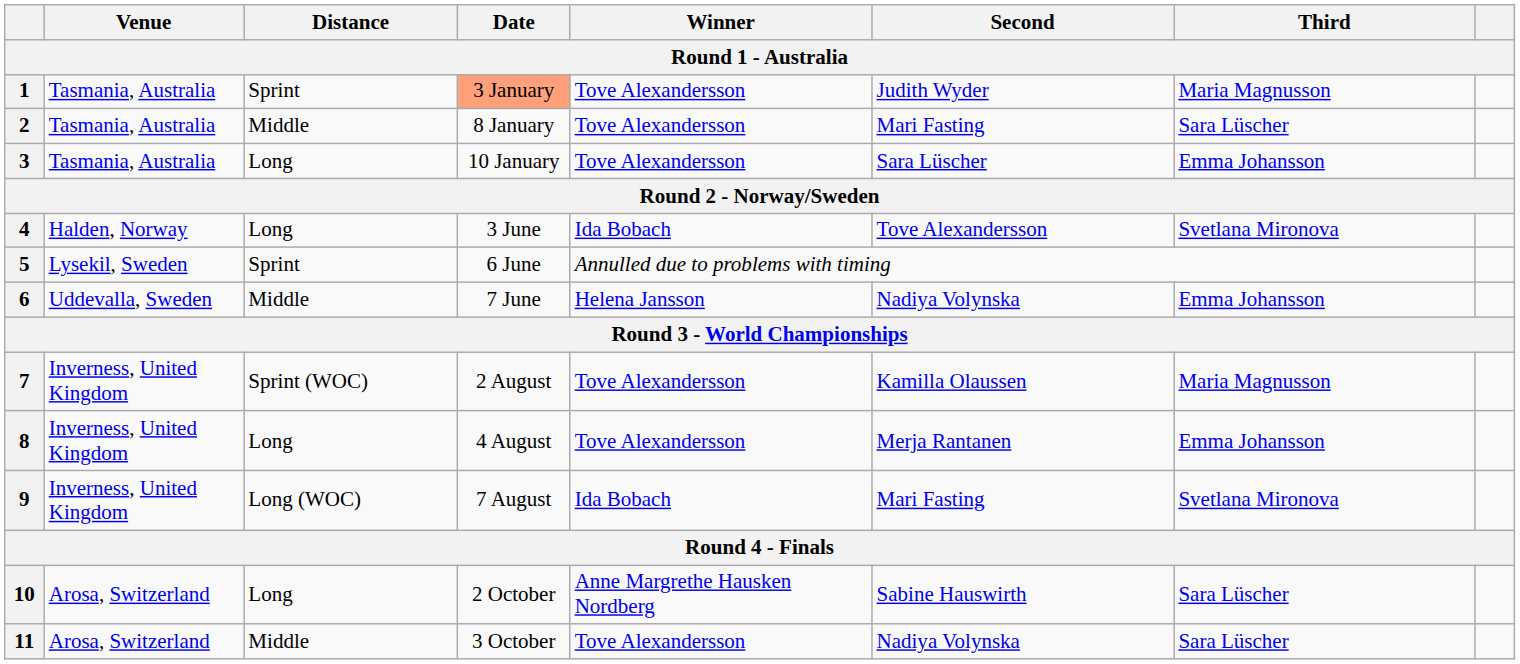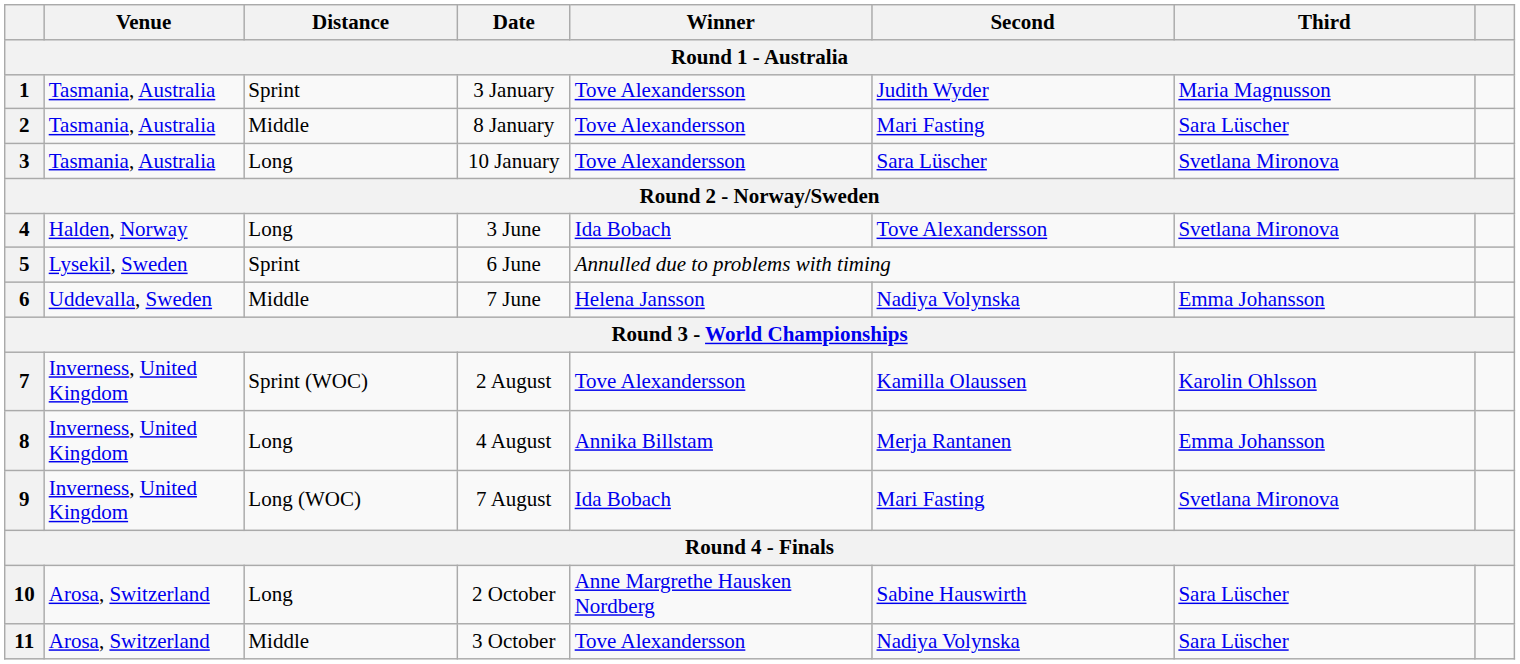 <table class="wikitable" style="font-size: 90%">
 <tr>
 <th width="20"></th>
 <th width="130">Venue</th>
 <th width="140">Distance</th>
 <th width="70">Date</th>
 <th width="200">Winner</th>
 <th width="200">Second</th>
 <th width="200">Third</th>
 <th width="20"></th>
 </tr>
 <tr>
 <th colspan="8">Round 1 - Australia</th>
 </tr>
 <tr>
 <th>1</th>
 <td> <a href='#'>Tasmania</a>, <a href='#'>Australia</a></td>
 <td>Sprint</td>
-<td align=center style="background: lightsalmon;">3 January</td>
+<td align=center>3 January</td>
 <td> <a href='#'>Tove Alexandersson</a></td>
 <td> <a href='#'>Judith Wyder</a></td>
 <td> <a href='#'>Maria Magnusson</a></td>
 <td></td>
 </tr>
 <tr>
 <th>2</th>
 <td> <a href='#'>Tasmania</a>, <a href='#'>Australia</a></td>
 <td>Middle</td>
 <td align=center>8 January</td>
 <td> <a href='#'>Tove Alexandersson</a></td>
 <td> <a href='#'>Mari Fasting</a></td>
 <td> <a href='#'>Sara Lüscher</a></td>
 <td></td>
 </tr>
 <tr>
 <th>3</th>
 <td> <a href='#'>Tasmania</a>, <a href='#'>Australia</a></td>
 <td>Long</td>
 <td align=center>10 January</td>
 <td> <a href='#'>Tove Alexandersson</a></td>
 <td> <a href='#'>Sara Lüscher</a></td>
-<td> <a href='#'>Emma Johansson</a></td>
+<td> <a href='#'>Svetlana Mironova</a></td>
 <td></td>
 </tr>
 <tr>
 <th colspan="8">Round 2 - Norway/Sweden</th>
 </tr>
 <tr>
 <th>4</th>
 <td> <a href='#'>Halden</a>, <a href='#'>Norway</a></td>
 <td>Long</td>
 <td align=center>3 June</td>
 <td> <a href='#'>Ida Bobach</a></td>
 <td> <a href='#'>Tove Alexandersson</a></td>
 <td> <a href='#'>Svetlana Mironova</a></td>
 <td></td>
 </tr>
 <tr>
 <th>5</th>
 <td> <a href='#'>Lysekil</a>, <a href='#'>Sweden</a></td>
 <td>Sprint</td>
 <td align=center>6 June</td>
 <td colspan=3><em>Annulled due to problems with timing</em></td>
 <td></td>
 </tr>
 <tr>
 <th>6</th>
 <td> <a href='#'>Uddevalla</a>, <a href='#'>Sweden</a></td>
 <td>Middle</td>
 <td align=center>7 June</td>
 <td> <a href='#'>Helena Jansson</a></td>
 <td> <a href='#'>Nadiya Volynska</a></td>
 <td> <a href='#'>Emma Johansson</a></td>
 <td></td>
 </tr>
 <tr>
 <th colspan="8">Round 3 - <a href='#'>World Championships</a></th>
 </tr>
 <tr>
 <th>7</th>
 <td> <a href='#'>Inverness</a>, <a href='#'>United Kingdom</a></td>
 <td>Sprint (WOC)</td>
 <td align=center>2 August</td>
 <td> <a href='#'>Tove Alexandersson</a></td>
 <td> <a href='#'>Kamilla Olaussen</a></td>
-<td> <a href='#'>Maria Magnusson</a></td>
+<td> <a href='#'>Karolin Ohlsson</a></td>
 <td></td>
 </tr>
 <tr>
 <th>8</th>
 <td> <a href='#'>Inverness</a>, <a href='#'>United Kingdom</a></td>
 <td>Long</td>
 <td align=center>4 August</td>
-<td> <a href='#'>Tove Alexandersson</a></td>
+<td> <a href='#'>Annika Billstam</a></td>
 <td> <a href='#'>Merja Rantanen</a></td>
 <td> <a href='#'>Emma Johansson</a></td>
 <td></td>
 </tr>
 <tr>
 <th>9</th>
 <td> <a href='#'>Inverness</a>, <a href='#'>United Kingdom</a></td>
 <td>Long (WOC)</td>
 <td align=center>7 August</td>
 <td> <a href='#'>Ida Bobach</a></td>
 <td> <a href='#'>Mari Fasting</a></td>
 <td> <a href='#'>Svetlana Mironova</a></td>
 <td></td>
 </tr>
 <tr>
 <th colspan="8">Round 4 - Finals</th>
 </tr>
 <tr>
 <th>10</th>
 <td> <a href='#'>Arosa</a>, <a href='#'>Switzerland</a></td>
 <td>Long</td>
 <td align=center>2 October</td>
 <td> <a href='#'>Anne Margrethe Hausken Nordberg</a></td>
 <td> <a href='#'>Sabine Hauswirth</a></td>
 <td> <a href='#'>Sara Lüscher</a></td>
 <td></td>
 </tr>
 <tr>
 <th>11</th>
 <td> <a href='#'>Arosa</a>, <a href='#'>Switzerland</a></td>
 <td>Middle</td>
 <td align=center>3 October</td>
 <td> <a href='#'>Tove Alexandersson</a></td>
 <td> <a href='#'>Nadiya Volynska</a></td>
 <td> <a href='#'>Sara Lüscher</a></td>
 <td></td>
 </tr>
 </table>
